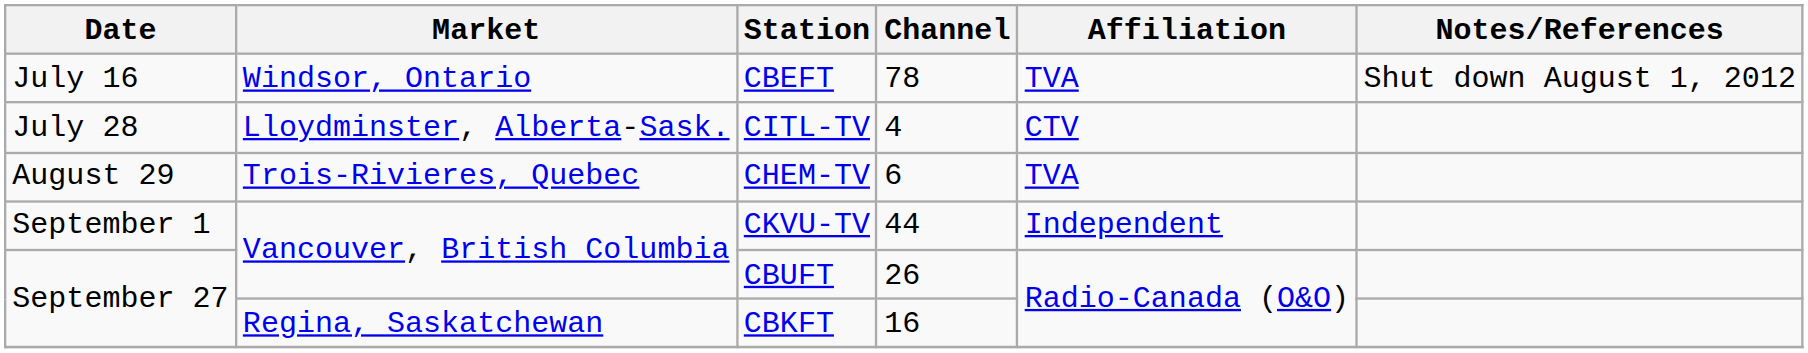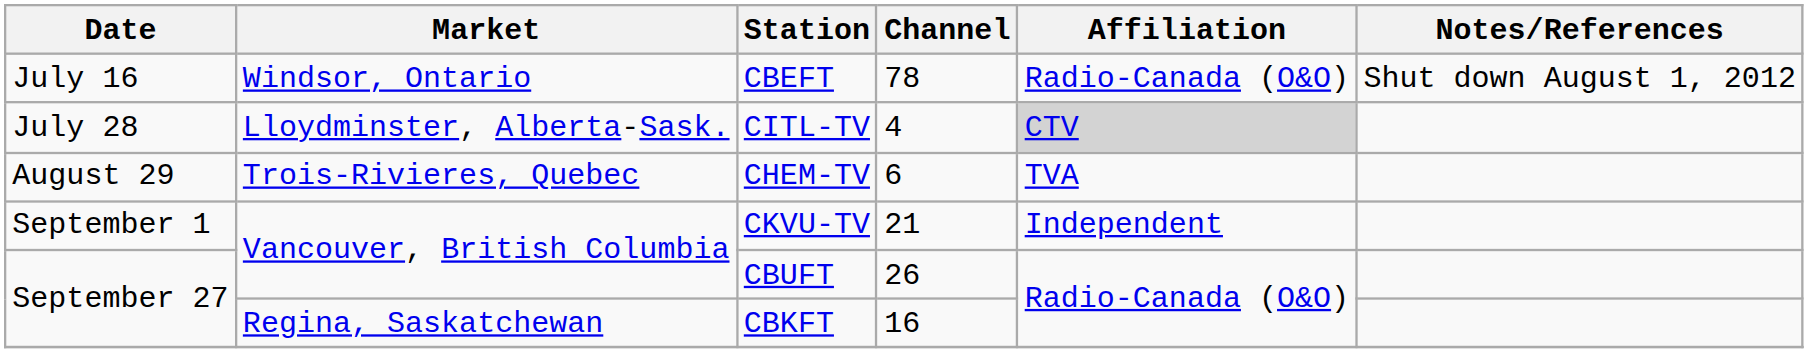 <table class="wikitable">
 <tr>
 <th>Date</th>
 <th>Market</th>
 <th>Station</th>
 <th>Channel</th>
 <th>Affiliation</th>
 <th>Notes/References</th>
 </tr>
 <tr>
 <td>July 16</td>
 <td><a href='#'>Windsor, Ontario</a></td>
 <td><a href='#'>CBEFT</a></td>
 <td>78</td>
-<td><a href='#'>TVA</a></td>
+<td><a href='#'>Radio-Canada</a> (<a href='#'>O&O</a>)</td>
 <td>Shut down August 1, 2012</td>
 </tr>
 <tr>
 <td>July 28</td>
 <td><a href='#'>Lloydminster</a>, <a href='#'>Alberta</a>-<a href='#'>Sask.</a></td>
 <td><a href='#'>CITL-TV</a></td>
 <td>4</td>
-<td><a href='#'>CTV</a></td>
+<td style="background: lightgrey;"><a href='#'>CTV</a></td>
 <td></td>
 </tr>
 <tr>
 <td>August 29</td>
 <td><a href='#'>Trois-Rivieres, Quebec</a></td>
 <td><a href='#'>CHEM-TV</a></td>
 <td>6</td>
 <td><a href='#'>TVA</a></td>
 <td></td>
 </tr>
 <tr>
 <td>September 1</td>
 <td rowspan=2><a href='#'>Vancouver</a>, <a href='#'>British Columbia</a></td>
 <td><a href='#'>CKVU-TV</a></td>
-<td>44</td>
+<td>21</td>
 <td><a href='#'>Independent</a></td>
 <td></td>
 </tr>
 <tr>
 <td rowspan=2>September 27</td>
 <td><a href='#'>CBUFT</a></td>
 <td>26</td>
 <td rowspan=2><a href='#'>Radio-Canada</a> (<a href='#'>O&O</a>)</td>
 <td></td>
 </tr>
 <tr>
 <td><a href='#'>Regina, Saskatchewan</a></td>
 <td><a href='#'>CBKFT</a></td>
 <td>16</td>
 <td></td>
 </tr>
 <tr>
 </tr>
 </table>
